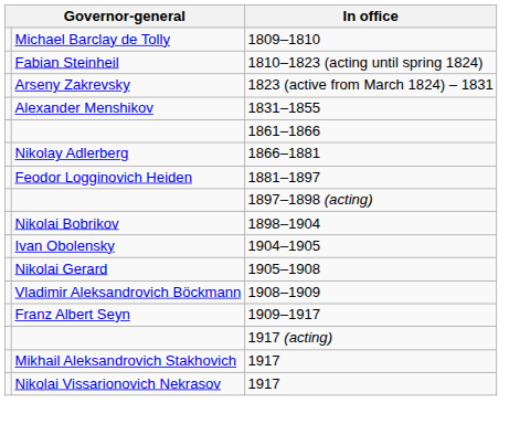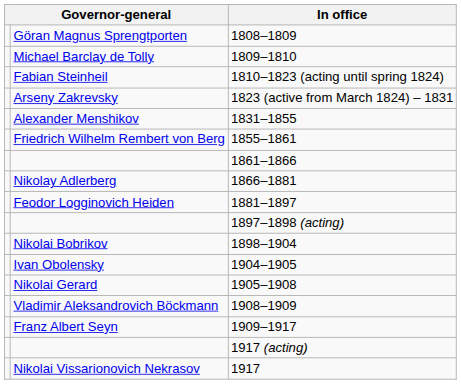 <table class="wikitable sortable">
 <tr>
 <th colspan="2">Governor-general</th>
 <th>In office</th>
+</tr>
+<tr>
+<td></td>
+<td><a href='#'>Göran Magnus Sprengtporten</a></td>
+<td>1808–1809</td>
 </tr>
 <tr>
 <td></td>
 <td><a href='#'>Michael Barclay de Tolly</a></td>
 <td>1809–1810</td>
 </tr>
 <tr>
 <td></td>
 <td><a href='#'>Fabian Steinheil</a></td>
 <td>1810–1823 (acting until spring 1824)</td>
 </tr>
 <tr>
 <td></td>
 <td><a href='#'>Arseny Zakrevsky</a></td>
 <td>1823 (active from March 1824) – 1831</td>
 </tr>
 <tr>
 <td></td>
 <td><a href='#'>Alexander Menshikov</a></td>
 <td>1831–1855</td>
+</tr>
+<tr>
+<td></td>
+<td><a href='#'>Friedrich Wilhelm Rembert von Berg</a></td>
+<td>1855–1861</td>
 </tr>
 <tr>
 <td></td>
 <td></td>
 <td>1861–1866</td>
 </tr>
 <tr>
 <td></td>
 <td><a href='#'>Nikolay Adlerberg</a></td>
 <td>1866–1881</td>
 </tr>
 <tr>
 <td></td>
 <td><a href='#'>Feodor Logginovich Heiden</a></td>
 <td>1881–1897</td>
 </tr>
 <tr>
 <td></td>
 <td></td>
 <td>1897–1898 <em>(acting)</em></td>
 </tr>
 <tr>
 <td></td>
 <td><a href='#'>Nikolai Bobrikov</a></td>
 <td>1898–1904</td>
 </tr>
 <tr>
 <td></td>
 <td><a href='#'>Ivan Obolensky</a></td>
 <td>1904–1905</td>
 </tr>
 <tr>
 <td></td>
 <td><a href='#'>Nikolai Gerard</a></td>
 <td>1905–1908</td>
 </tr>
 <tr>
 <td></td>
 <td><a href='#'>Vladimir Aleksandrovich Böckmann</a></td>
 <td>1908–1909</td>
 </tr>
 <tr>
 <td></td>
 <td><a href='#'>Franz Albert Seyn</a></td>
 <td>1909–1917</td>
 </tr>
 <tr>
 <td></td>
 <td></td>
 <td>1917 <em>(acting)</em></td>
 </tr>
 <tr>
 <td></td>
-<td><a href='#'>Mikhail Aleksandrovich Stakhovich</a></td>
-<td>1917</td>
-</tr>
-<tr>
-<td></td>
 <td><a href='#'>Nikolai Vissarionovich Nekrasov</a></td>
 <td>1917</td>
 </tr>
 </table>
